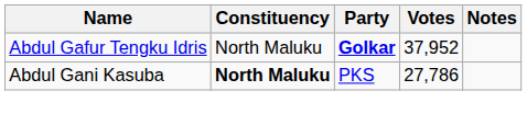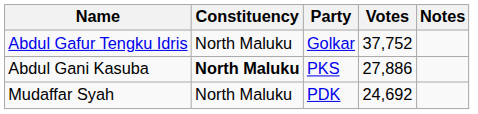 <table class="wikitable sortable">
 <tr>
 <th>Name</th>
 <th>Constituency</th>
 <th>Party</th>
 <th>Votes</th>
 <th>Notes</th>
 </tr>
 <tr>
 <td><a href='#'>Abdul Gafur Tengku Idris</a></td>
 <td>North Maluku</td>
-<td><strong><a href='#'>Golkar</a></strong></td>
-<td>37,952</td>
+<td><a href='#'>Golkar</a></td>
+<td>37,752</td>
 <td></td>
 </tr>
 <tr>
 <td>Abdul Gani Kasuba</td>
 <td><strong>North Maluku</strong></td>
 <td><a href='#'>PKS</a></td>
-<td>27,786</td>
+<td>27,886</td>
+<td></td>
+</tr>
+<tr>
+<td>Mudaffar Syah</td>
+<td>North Maluku</td>
+<td><a href='#'>PDK</a></td>
+<td>24,692</td>
 <td></td>
 </tr>
 </table>
